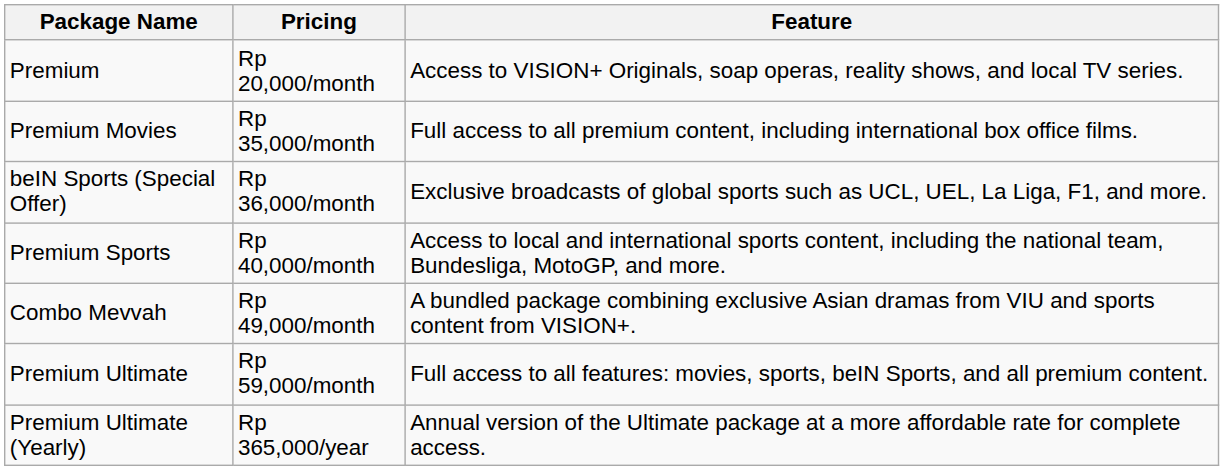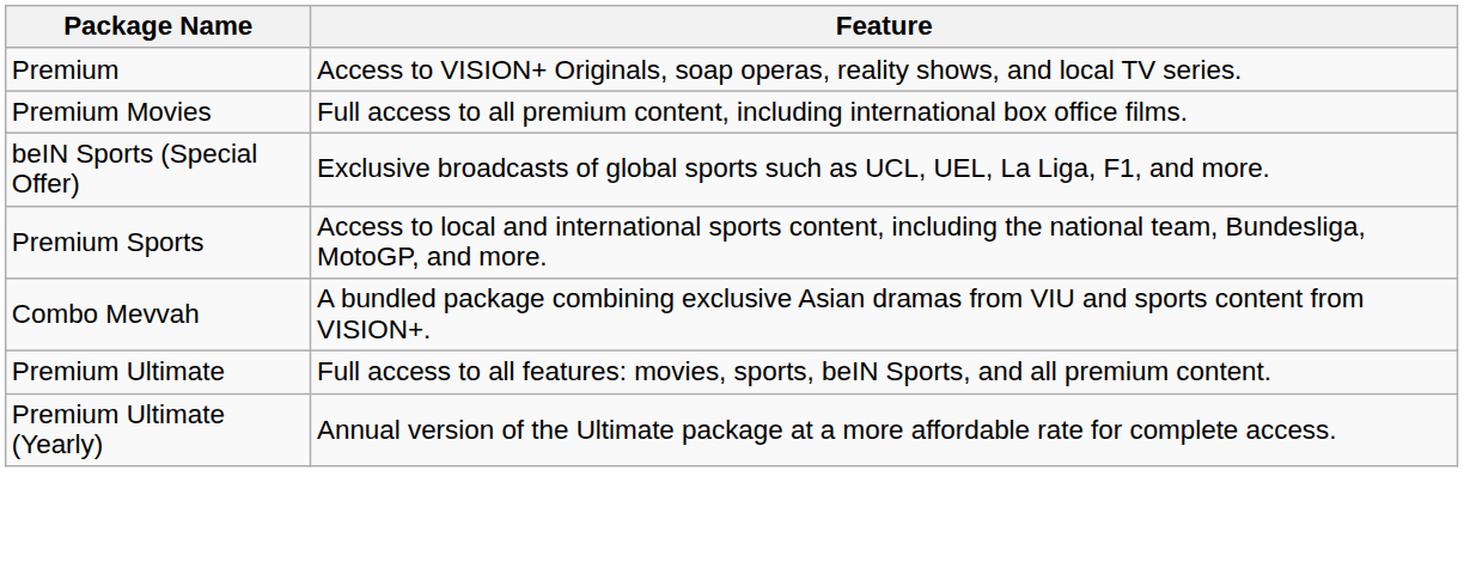 <table class="wikitable">
 <tr>
 <th>Package Name</th>
-<th>Pricing</th>
 <th>Feature</th>
 </tr>
 <tr>
 <td>Premium</td>
-<td>Rp 20,000/month</td>
 <td>Access to VISION+ Originals, soap operas, reality shows, and local TV series.</td>
 </tr>
 <tr>
 <td>Premium Movies</td>
-<td>Rp 35,000/month</td>
 <td>Full access to all premium content, including international box office films.</td>
 </tr>
 <tr>
 <td>beIN Sports (Special Offer)</td>
-<td>Rp 36,000/month</td>
 <td>Exclusive broadcasts of global sports such as UCL, UEL, La Liga, F1, and more.</td>
 </tr>
 <tr>
 <td>Premium Sports</td>
-<td>Rp 40,000/month</td>
 <td>Access to local and international sports content, including the national team, Bundesliga, MotoGP, and more.</td>
 </tr>
 <tr>
 <td>Combo Mevvah</td>
-<td>Rp 49,000/month</td>
 <td>A bundled package combining exclusive Asian dramas from VIU and sports content from VISION+.</td>
 </tr>
 <tr>
 <td>Premium Ultimate</td>
-<td>Rp 59,000/month</td>
 <td>Full access to all features: movies, sports, beIN Sports, and all premium content.</td>
 </tr>
 <tr>
 <td>Premium Ultimate (Yearly)</td>
-<td>Rp 365,000/year</td>
 <td>Annual version of the Ultimate package at a more affordable rate for complete access.</td>
 </tr>
 </table>
